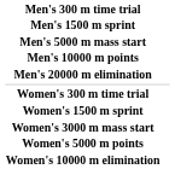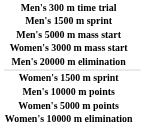 <table>
 <tr>
 <th scope="row">Men's 300 m time trial</th>
 <td></td>
 <td></td>
 <td></td>
 </tr>
 <tr>
 <th scope="row">Men's 1500 m sprint</th>
 <td></td>
 <td></td>
 <td></td>
 </tr>
 <tr>
 <th scope="row">Men's 5000 m mass start</th>
 <td></td>
 <td></td>
 <td></td>
 </tr>
 <tr>
-<th scope="row">Men's 10000 m points</th>
+<th scope="row">Women's 3000 m mass start</th>
 <td></td>
 <td></td>
 <td></td>
 </tr>
 <tr>
 <th scope="row">Men's 20000 m elimination</th>
 <td></td>
 <td></td>
 <td></td>
 </tr>
 <tr bgcolor=#DDDDDD>
 <td colspan=4></td>
 </tr>
 <tr>
-<th scope="row">Women's 300 m time trial</th>
-<td></td>
-<td></td>
-<td></td>
-</tr>
-<tr>
 <th scope="row">Women's 1500 m sprint</th>
 <td></td>
 <td></td>
 <td></td>
 </tr>
 <tr>
-<th scope="row">Women's 3000 m mass start</th>
+<th scope="row">Men's 10000 m points</th>
 <td></td>
 <td></td>
 <td></td>
 </tr>
 <tr>
 <th scope="row">Women's 5000 m points</th>
 <td></td>
 <td></td>
 <td></td>
 </tr>
 <tr>
 <th scope="row">Women's 10000 m elimination</th>
 <td></td>
 <td></td>
 <td></td>
 </tr>
 </table>
